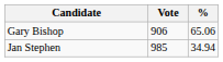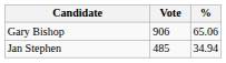 <table class="wikitable">
 <tr>
 <th bgcolor="#DDDDFF" width="200px">Candidate</th>
 <th bgcolor="#DDDDFF" width="50px">Vote</th>
 <th bgcolor="#DDDDFF" width="30px">%</th>
 </tr>
 <tr>
 <td>Gary Bishop</td>
 <td>906</td>
 <td>65.06</td>
 </tr>
 <tr>
 <td>Jan Stephen</td>
-<td>985</td>
+<td>485</td>
 <td>34.94</td>
 </tr>
 </table>
